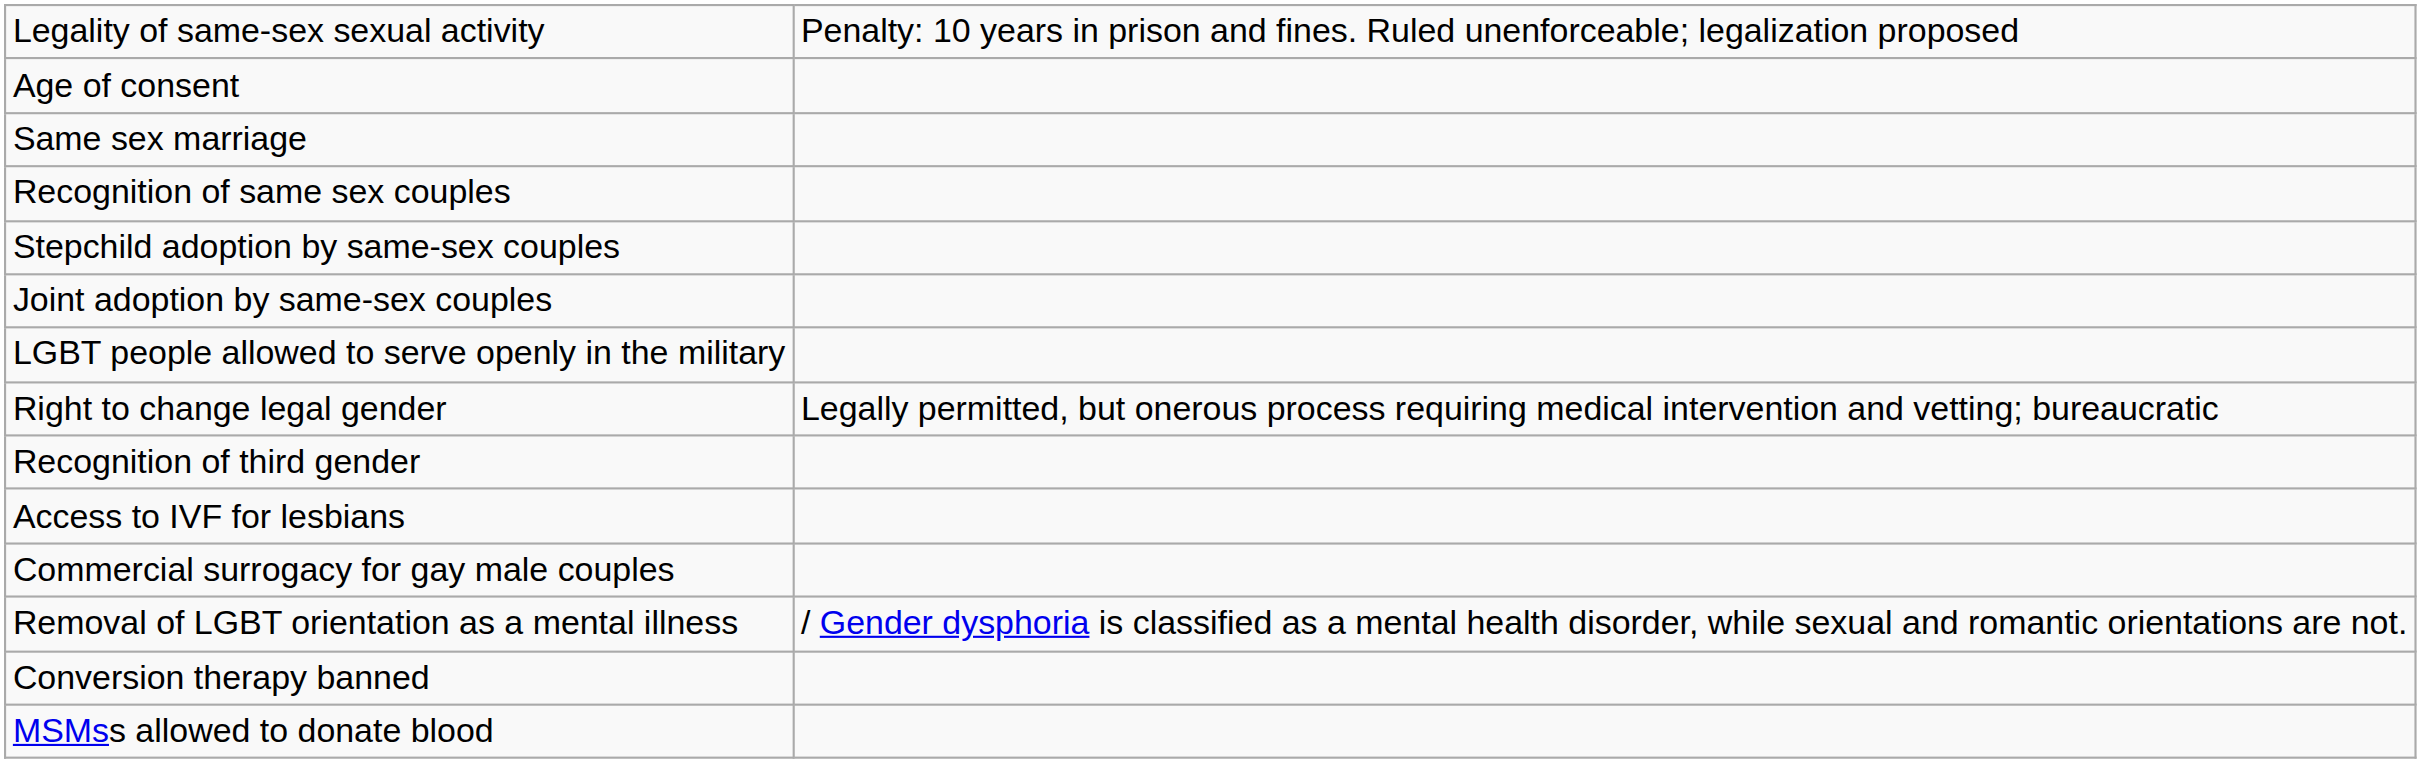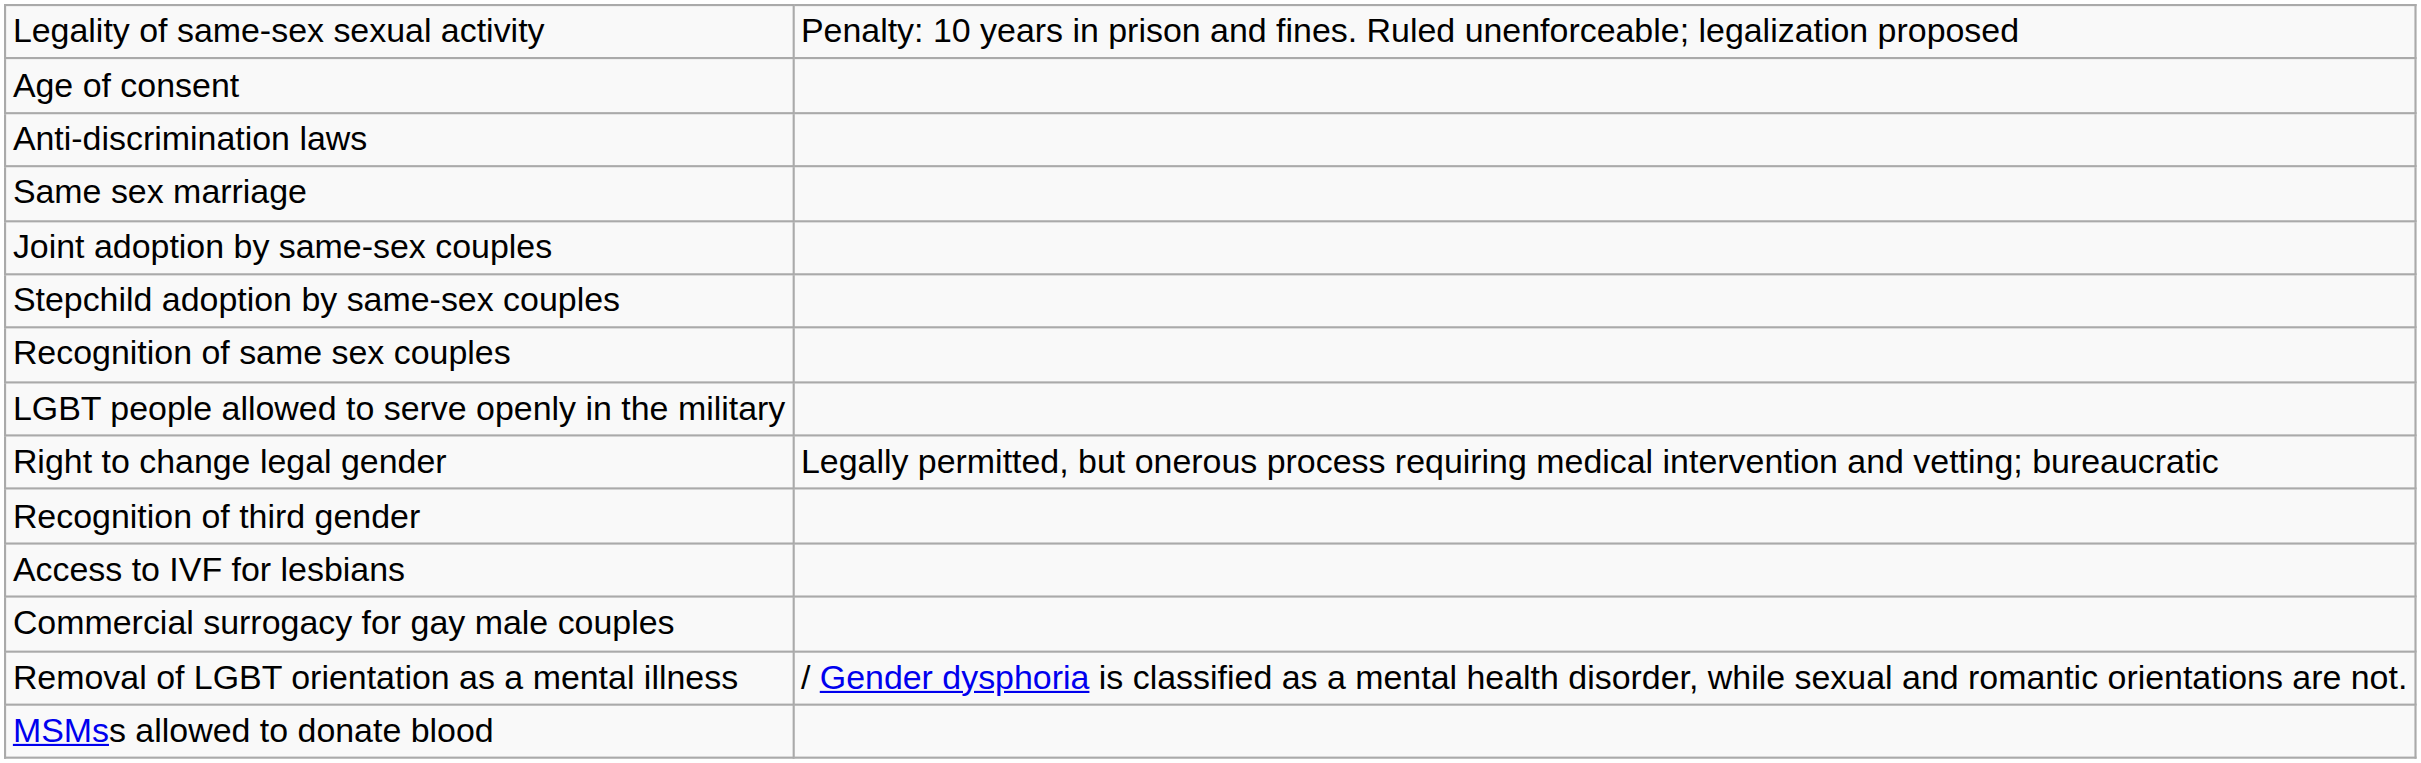 <table class="wikitable">
 <tr>
 <td>Legality of same-sex sexual activity</td>
 <td> Penalty: 10 years in prison and fines. Ruled unenforceable; legalization proposed</td>
 </tr>
 <tr>
 <td>Age of consent</td>
 <td></td>
 </tr>
 <tr>
+<td>Anti-discrimination laws</td>
+<td></td>
+</tr>
+<tr>
 <td>Same sex marriage</td>
 <td></td>
 </tr>
 <tr>
-<td>Recognition of same sex couples</td>
+<td>Joint adoption by same-sex couples</td>
 <td></td>
 </tr>
 <tr>
 <td>Stepchild adoption by same-sex couples</td>
 <td></td>
 </tr>
 <tr>
-<td>Joint adoption by same-sex couples</td>
+<td>Recognition of same sex couples</td>
 <td></td>
 </tr>
 <tr>
 <td>LGBT people allowed to serve openly in the military</td>
 <td></td>
 </tr>
 <tr>
 <td>Right to change legal gender</td>
 <td> Legally permitted, but onerous process requiring medical intervention and vetting; bureaucratic</td>
 </tr>
 <tr>
 <td>Recognition of third gender</td>
 <td></td>
 </tr>
 <tr>
 <td>Access to IVF for lesbians</td>
 <td></td>
 </tr>
 <tr>
 <td>Commercial surrogacy for gay male couples</td>
 <td></td>
 </tr>
 <tr>
 <td>Removal of LGBT orientation as a mental illness</td>
 <td> /  <a href='#'>Gender dysphoria</a> is classified as a mental health disorder, while sexual and romantic orientations are not.</td>
 </tr>
 <tr>
-<td>Conversion therapy banned</td>
-<td></td>
-</tr>
-<tr>
 <td><a href='#'>MSMs</a>s allowed to donate blood</td>
 <td></td>
 </tr>
 </table>
